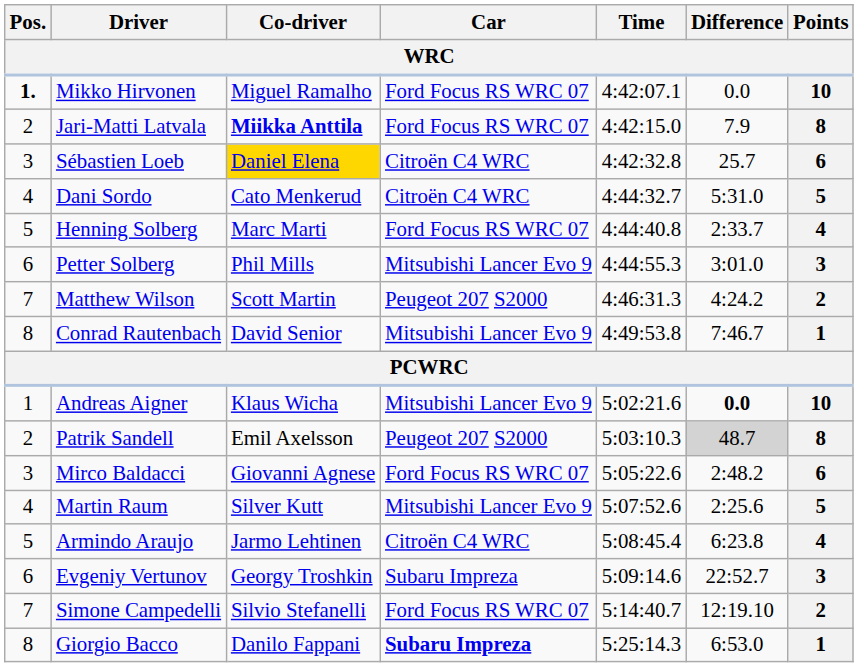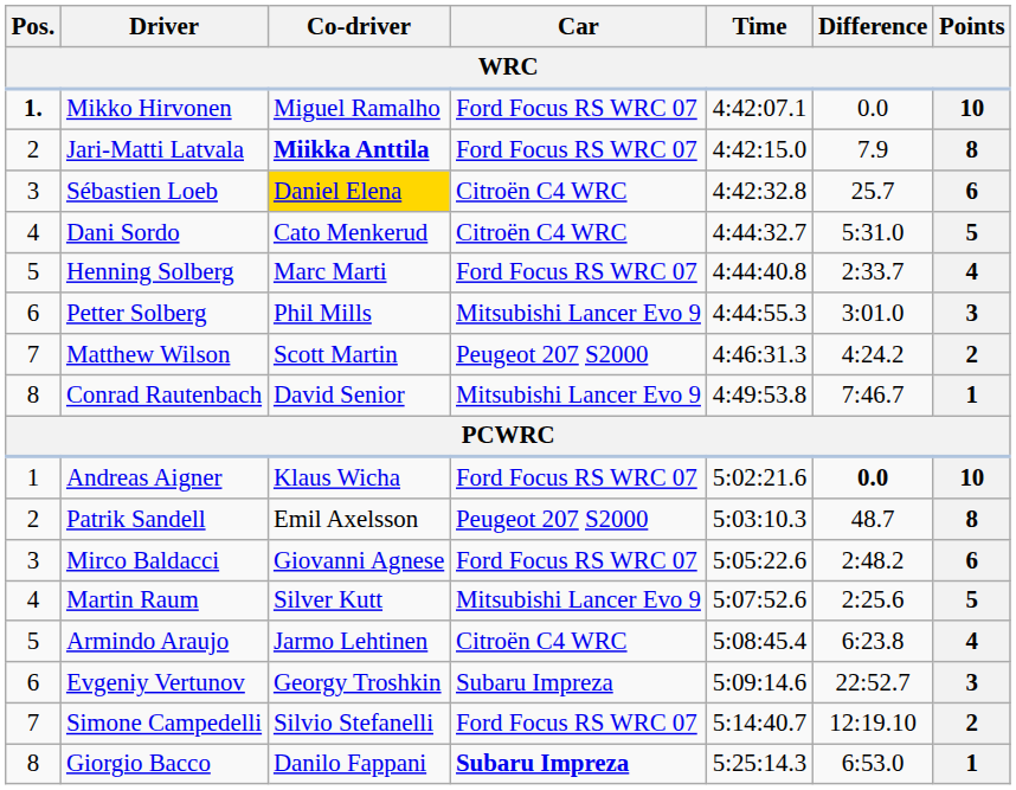 <table class="wikitable" style="text-align: center; font-size: 90%; max-width: 950px;">
 <tr>
 <th>Pos.</th>
 <th>Driver</th>
 <th>Co-driver</th>
 <th>Car</th>
 <th>Time</th>
 <th>Difference</th>
 <th>Points</th>
 </tr>
 <tr>
 <th colspan="7" style="border-bottom: 2px solid LightSteelBlue;">WRC</th>
 </tr>
 <tr>
 <td><strong>1.</strong></td>
 <td align=left> <a href='#'>Mikko Hirvonen</a></td>
 <td align=left> <a href='#'>Miguel Ramalho</a></td>
 <td align=left><a href='#'>Ford Focus RS WRC 07</a></td>
 <td>4:42:07.1</td>
 <td>0.0</td>
 <th>10</th>
 </tr>
 <tr>
 <td>2</td>
 <td align=left> <a href='#'>Jari-Matti Latvala</a></td>
 <td align=left><strong> <a href='#'>Miikka Anttila</a></strong></td>
 <td align=left><a href='#'>Ford Focus RS WRC 07</a></td>
 <td>4:42:15.0</td>
 <td>7.9</td>
 <th>8</th>
 </tr>
 <tr>
 <td>3</td>
 <td align=left> <a href='#'>Sébastien Loeb</a></td>
 <td align=left style="background: gold;"> <a href='#'>Daniel Elena</a></td>
 <td align=left><a href='#'>Citroën C4 WRC</a></td>
 <td>4:42:32.8</td>
 <td>25.7</td>
 <th>6</th>
 </tr>
 <tr>
 <td>4</td>
 <td align=left> <a href='#'>Dani Sordo</a></td>
 <td align=left> <a href='#'>Cato Menkerud</a></td>
 <td align=left><a href='#'>Citroën C4 WRC</a></td>
 <td>4:44:32.7</td>
 <td>5:31.0</td>
 <th>5</th>
 </tr>
 <tr>
 <td>5</td>
 <td align=left> <a href='#'>Henning Solberg</a></td>
 <td align=left> <a href='#'>Marc Marti</a></td>
 <td align=left><a href='#'>Ford Focus RS WRC 07</a></td>
 <td>4:44:40.8</td>
 <td>2:33.7</td>
 <th>4</th>
 </tr>
 <tr>
 <td>6</td>
 <td align=left> <a href='#'>Petter Solberg</a></td>
 <td align=left> <a href='#'>Phil Mills</a></td>
 <td align=left><a href='#'>Mitsubishi Lancer Evo 9</a></td>
 <td>4:44:55.3</td>
 <td>3:01.0</td>
 <th>3</th>
 </tr>
 <tr>
 <td>7</td>
 <td align=left> <a href='#'>Matthew Wilson</a></td>
 <td align=left> <a href='#'>Scott Martin</a></td>
 <td align=left><a href='#'>Peugeot 207</a> <a href='#'>S2000</a></td>
 <td>4:46:31.3</td>
 <td>4:24.2</td>
 <th>2</th>
 </tr>
 <tr>
 <td>8</td>
 <td align=left> <a href='#'>Conrad Rautenbach</a></td>
 <td align=left> <a href='#'>David Senior</a></td>
 <td align=left><a href='#'>Mitsubishi Lancer Evo 9</a></td>
 <td>4:49:53.8</td>
 <td>7:46.7</td>
 <th>1</th>
 </tr>
 <tr>
 <th colspan="7" style="border-bottom: 2px solid LightSteelBlue;">PCWRC</th>
 </tr>
 <tr>
 <td>1</td>
 <td align=left> <a href='#'>Andreas Aigner</a></td>
 <td align=left> <a href='#'>Klaus Wicha</a></td>
-<td align=left><a href='#'>Mitsubishi Lancer Evo 9</a></td>
+<td align=left><a href='#'>Ford Focus RS WRC 07</a></td>
 <td>5:02:21.6</td>
 <td><strong>0.0</strong></td>
 <th>10</th>
 </tr>
 <tr>
 <td>2</td>
 <td align=left> <a href='#'>Patrik Sandell</a></td>
 <td align=left> Emil Axelsson</td>
 <td align=left><a href='#'>Peugeot 207</a> <a href='#'>S2000</a></td>
 <td>5:03:10.3</td>
-<td style="background: lightgrey;">48.7</td>
+<td>48.7</td>
 <th>8</th>
 </tr>
 <tr>
 <td>3</td>
 <td align=left> <a href='#'>Mirco Baldacci</a></td>
 <td align=left> <a href='#'>Giovanni Agnese</a></td>
 <td align=left><a href='#'>Ford Focus RS WRC 07</a></td>
 <td>5:05:22.6</td>
 <td>2:48.2</td>
 <th>6</th>
 </tr>
 <tr>
 <td>4</td>
 <td align=left> <a href='#'>Martin Raum</a></td>
 <td align=left> <a href='#'>Silver Kutt</a></td>
 <td align=left><a href='#'>Mitsubishi Lancer Evo 9</a></td>
 <td>5:07:52.6</td>
 <td>2:25.6</td>
 <th>5</th>
 </tr>
 <tr>
 <td>5</td>
 <td align=left> <a href='#'>Armindo Araujo</a></td>
 <td align=left> <a href='#'>Jarmo Lehtinen</a></td>
 <td align=left><a href='#'>Citroën C4 WRC</a></td>
 <td>5:08:45.4</td>
 <td>6:23.8</td>
 <th>4</th>
 </tr>
 <tr>
 <td>6</td>
 <td align=left> <a href='#'>Evgeniy Vertunov</a></td>
 <td align=left> <a href='#'>Georgy Troshkin</a></td>
 <td align=left><a href='#'>Subaru Impreza</a></td>
 <td>5:09:14.6</td>
 <td>22:52.7</td>
 <th>3</th>
 </tr>
 <tr>
 <td>7</td>
 <td align=left> <a href='#'>Simone Campedelli</a></td>
 <td align=left> <a href='#'>Silvio Stefanelli</a></td>
 <td align=left><a href='#'>Ford Focus RS WRC 07</a></td>
 <td>5:14:40.7</td>
 <td>12:19.10</td>
 <th>2</th>
 </tr>
 <tr>
 <td>8</td>
 <td align=left> <a href='#'>Giorgio Bacco</a></td>
 <td align=left> <a href='#'>Danilo Fappani</a></td>
 <td align=left><strong><a href='#'>Subaru Impreza</a></strong></td>
 <td>5:25:14.3</td>
 <td>6:53.0</td>
 <th>1</th>
 </tr>
 </table>
